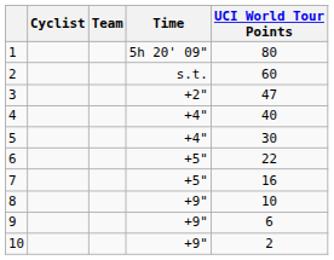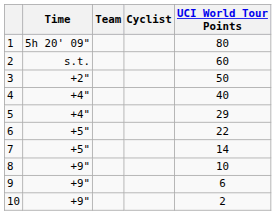 <table class="wikitable">
 <tr style="background:#ccccff;">
 <th></th>
+<th>Time</th>
+<th>Team</th>
 <th>Cyclist</th>
-<th>Team</th>
-<th>Time</th>
 <th><a href='#'>UCI World Tour</a><br>Points</th>
 </tr>
 <tr>
 <td>1</td>
+<td align="right">5h 20' 09"</td>
 <td></td>
 <td></td>
-<td align="right">5h 20' 09"</td>
 <td align="center">80</td>
 </tr>
 <tr>
 <td>2</td>
+<td align="right">s.t.</td>
 <td></td>
 <td></td>
-<td align="right">s.t.</td>
 <td align="center">60</td>
 </tr>
 <tr>
 <td>3</td>
+<td align="right">+2"</td>
 <td></td>
 <td></td>
-<td align="right">+2"</td>
-<td align="center">47</td>
+<td align="center">50</td>
 </tr>
 <tr>
 <td>4</td>
+<td align="right">+4"</td>
 <td></td>
 <td></td>
-<td align="right">+4"</td>
 <td align="center">40</td>
 </tr>
 <tr>
 <td>5</td>
+<td align="right">+4"</td>
 <td></td>
 <td></td>
-<td align="right">+4"</td>
-<td align="center">30</td>
+<td align="center">29</td>
 </tr>
 <tr>
 <td>6</td>
+<td align="right">+5"</td>
 <td></td>
 <td></td>
-<td align="right">+5"</td>
 <td align="center">22</td>
 </tr>
 <tr>
 <td>7</td>
+<td align="right">+5"</td>
 <td></td>
 <td></td>
-<td align="right">+5"</td>
-<td align="center">16</td>
+<td align="center">14</td>
 </tr>
 <tr>
 <td>8</td>
+<td align="right">+9"</td>
 <td></td>
 <td></td>
-<td align="right">+9"</td>
 <td align="center">10</td>
 </tr>
 <tr>
 <td>9</td>
+<td align="right">+9"</td>
 <td></td>
 <td></td>
-<td align="right">+9"</td>
 <td align="center">6</td>
 </tr>
 <tr>
 <td>10</td>
+<td align="right">+9"</td>
 <td></td>
 <td></td>
-<td align="right">+9"</td>
 <td align="center">2</td>
 </tr>
 </table>
